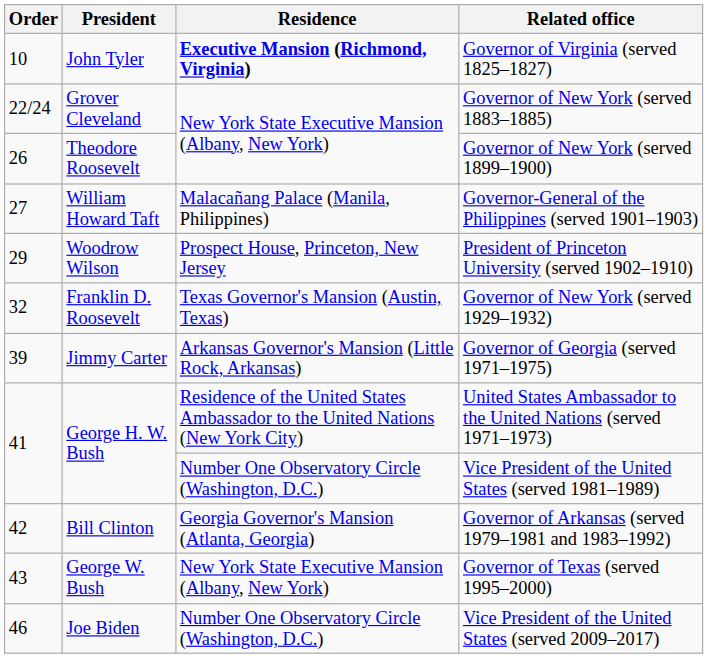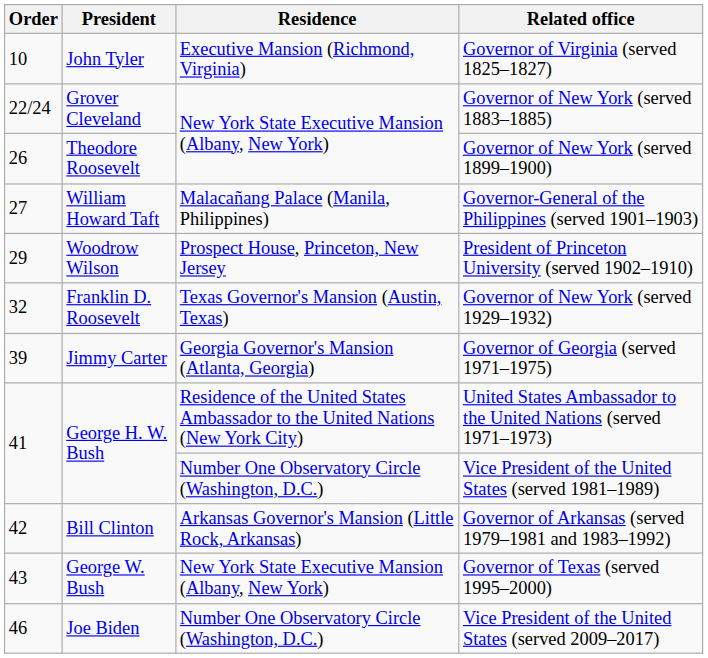 <table class="wikitable sortable">
 <tr>
 <th>Order</th>
 <th>President</th>
 <th>Residence</th>
 <th>Related office</th>
 </tr>
 <tr>
 <td>10</td>
 <td><a href='#'>John Tyler</a></td>
-<td><strong><a href='#'>Executive Mansion</a> (<a href='#'>Richmond, Virginia</a>)</strong></td>
+<td><a href='#'>Executive Mansion</a> (<a href='#'>Richmond, Virginia</a>)</td>
 <td><a href='#'>Governor of Virginia</a> (served 1825–1827)</td>
 </tr>
 <tr>
 <td>22/24</td>
 <td><a href='#'>Grover Cleveland</a></td>
 <td rowspan="2"><a href='#'>New York State Executive Mansion</a> (<a href='#'>Albany</a>, <a href='#'>New York</a>)</td>
 <td><a href='#'>Governor of New York</a> (served 1883–1885)</td>
 </tr>
 <tr>
 <td>26</td>
 <td><a href='#'>Theodore Roosevelt</a></td>
 <td><a href='#'>Governor of New York</a> (served 1899–1900)</td>
 </tr>
 <tr>
 <td>27</td>
 <td><a href='#'>William Howard Taft</a></td>
 <td><a href='#'>Malacañang Palace</a> (<a href='#'>Manila</a>, Philippines)</td>
 <td><a href='#'>Governor-General of the Philippines</a> (served 1901–1903)</td>
 </tr>
 <tr>
 <td>29</td>
 <td><a href='#'>Woodrow Wilson</a></td>
 <td><a href='#'>Prospect House</a>, <a href='#'>Princeton, New Jersey</a></td>
 <td><a href='#'>President of Princeton University</a> (served 1902–1910)</td>
 </tr>
 <tr>
 <td>32</td>
 <td><a href='#'>Franklin D. Roosevelt</a></td>
 <td><a href='#'>Texas Governor's Mansion</a> (<a href='#'>Austin, Texas</a>)</td>
 <td><a href='#'>Governor of New York</a> (served 1929–1932)</td>
 </tr>
 <tr>
 <td>39</td>
 <td><a href='#'>Jimmy Carter</a></td>
-<td><a href='#'>Arkansas Governor's Mansion</a> (<a href='#'>Little Rock, Arkansas</a>)</td>
+<td><a href='#'>Georgia Governor's Mansion</a> (<a href='#'>Atlanta, Georgia</a>)</td>
 <td><a href='#'>Governor of Georgia</a> (served 1971–1975)</td>
 </tr>
 <tr>
 <td rowspan=2>41</td>
 <td rowspan=2><a href='#'>George H. W. Bush</a></td>
 <td><a href='#'>Residence of the United States Ambassador to the United Nations</a> (<a href='#'>New York City</a>)</td>
 <td><a href='#'>United States Ambassador to the United Nations</a> (served 1971–1973)</td>
 </tr>
 <tr>
 <td><a href='#'>Number One Observatory Circle</a> (<a href='#'>Washington, D.C.</a>)</td>
 <td><a href='#'>Vice President of the United States</a> (served 1981–1989)</td>
 </tr>
 <tr>
 <td>42</td>
 <td><a href='#'>Bill Clinton</a></td>
-<td><a href='#'>Georgia Governor's Mansion</a> (<a href='#'>Atlanta, Georgia</a>)</td>
+<td><a href='#'>Arkansas Governor's Mansion</a> (<a href='#'>Little Rock, Arkansas</a>)</td>
 <td><a href='#'>Governor of Arkansas</a> (served 1979–1981 and 1983–1992)</td>
 </tr>
 <tr>
 <td>43</td>
 <td><a href='#'>George W. Bush</a></td>
 <td><a href='#'>New York State Executive Mansion</a> (<a href='#'>Albany</a>, <a href='#'>New York</a>)</td>
 <td><a href='#'>Governor of Texas</a> (served 1995–2000)</td>
 </tr>
 <tr>
 <td>46</td>
 <td><a href='#'>Joe Biden</a></td>
 <td><a href='#'>Number One Observatory Circle</a> (<a href='#'>Washington, D.C.</a>)</td>
 <td><a href='#'>Vice President of the United States</a> (served 2009–2017)</td>
 </tr>
 </table>
